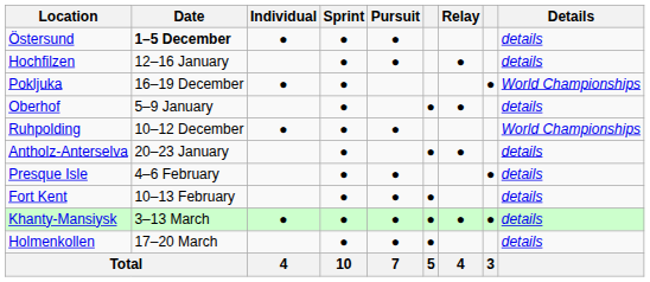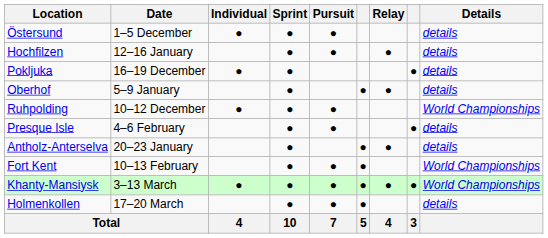 <table class="wikitable">
 <tr>
 <th>Location</th>
 <th>Date</th>
 <th>Individual</th>
 <th>Sprint</th>
 <th>Pursuit</th>
 <th></th>
 <th>Relay</th>
 <th></th>
 <th>Details</th>
 </tr>
 <tr align=center>
 <td align=left> <a href='#'>Östersund</a></td>
-<td align=left><strong>1–5 December</strong></td>
+<td align=left>1–5 December</td>
 <td>●</td>
 <td>●</td>
 <td>●</td>
 <td></td>
 <td></td>
 <td></td>
 <td align=left><a href='#'><em>details</em></a></td>
 </tr>
 <tr align=center>
 <td align=left> <a href='#'>Hochfilzen</a></td>
 <td align=left>12–16 January</td>
 <td></td>
 <td>●</td>
 <td>●</td>
 <td></td>
 <td>●</td>
 <td></td>
 <td align=left><a href='#'><em>details</em></a></td>
 </tr>
 <tr align=center>
 <td align=left> <a href='#'>Pokljuka</a></td>
 <td align=left>16–19 December</td>
 <td>●</td>
 <td>●</td>
 <td></td>
 <td></td>
 <td></td>
 <td>●</td>
-<td align=left><a href='#'><em> World Championships</em></a></td>
+<td align=left><a href='#'><em>details</em></a></td>
 </tr>
 <tr align=center>
 <td align=left> <a href='#'>Oberhof</a></td>
 <td align=left>5–9 January</td>
 <td></td>
 <td>●</td>
 <td></td>
 <td>●</td>
 <td>●</td>
 <td></td>
 <td align=left><a href='#'><em>details</em></a></td>
 </tr>
 <tr align=center>
 <td align=left> <a href='#'>Ruhpolding</a></td>
 <td align=left>10–12 December</td>
 <td>●</td>
 <td>●</td>
 <td>●</td>
 <td></td>
 <td></td>
 <td></td>
 <td align=left><a href='#'><em> World Championships</em></a></td>
 </tr>
 <tr align=center>
+<td align=left> <a href='#'>Presque Isle</a></td>
+<td align=left>4–6 February</td>
+<td></td>
+<td>●</td>
+<td>●</td>
+<td></td>
+<td></td>
+<td>●</td>
+<td align=left><a href='#'><em>details</em></a></td>
+</tr>
+<tr align=center>
 <td align=left> <a href='#'>Antholz-Anterselva</a></td>
 <td align=left>20–23 January</td>
 <td></td>
 <td>●</td>
 <td></td>
 <td>●</td>
 <td>●</td>
 <td></td>
 <td align=left><a href='#'><em>details</em></a></td>
 </tr>
 <tr align=center>
-<td align=left> <a href='#'>Presque Isle</a></td>
-<td align=left>4–6 February</td>
-<td></td>
-<td>●</td>
-<td>●</td>
-<td></td>
-<td></td>
-<td>●</td>
-<td align=left><a href='#'><em>details</em></a></td>
-</tr>
-<tr align=center>
 <td align=left> <a href='#'>Fort Kent</a></td>
 <td align=left>10–13 February</td>
 <td></td>
 <td>●</td>
 <td>●</td>
 <td>●</td>
 <td></td>
 <td></td>
-<td align=left><a href='#'><em>details</em></a></td>
+<td align=left><a href='#'><em> World Championships</em></a></td>
 </tr>
 <tr style="text-align:center; background:#cfc;">
 <td align=left> <a href='#'>Khanty-Mansiysk</a></td>
 <td align=left>3–13 March</td>
 <td>●</td>
 <td>●</td>
 <td>●</td>
 <td>●</td>
 <td>●</td>
 <td>●</td>
-<td align=left><a href='#'><em>details</em></a></td>
+<td align=left><a href='#'><em> World Championships</em></a></td>
 </tr>
 <tr align=center>
 <td align=left> <a href='#'>Holmenkollen</a></td>
 <td align=left>17–20 March</td>
 <td></td>
 <td>●</td>
 <td>●</td>
 <td>●</td>
 <td></td>
 <td></td>
 <td align=left><a href='#'><em>details</em></a></td>
 </tr>
 <tr align=center>
 <th colspan="2">Total</th>
 <th>4</th>
 <th>10</th>
 <th>7</th>
 <th>5</th>
 <th>4</th>
 <th>3</th>
 <th></th>
 </tr>
 </table>
